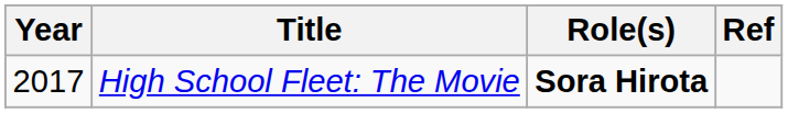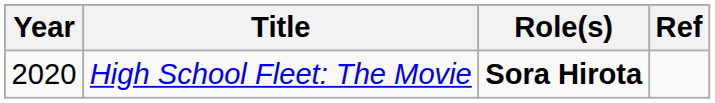 <table class="wikitable">
 <tr>
 <th>Year</th>
 <th>Title</th>
 <th>Role(s)</th>
 <th>Ref</th>
 </tr>
 <tr>
-<td>2017</td>
+<td>2020</td>
 <td><em><a href='#'>High School Fleet: The Movie</a></em></td>
 <td><strong>Sora Hirota</strong></td>
 <td></td>
 </tr>
 </table>
